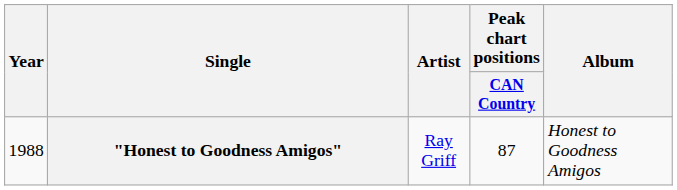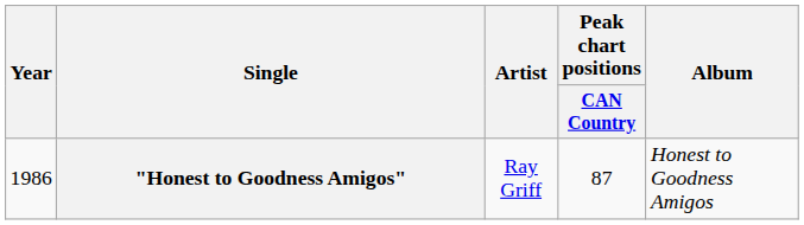 <table class="wikitable plainrowheaders" style="text-align:center;">
 <tr>
 <th rowspan="2">Year</th>
 <th rowspan="2" style="width:20em;">Single</th>
 <th rowspan="2">Artist</th>
 <th colspan="1">Peak chart positions</th>
 <th rowspan="2">Album</th>
 </tr>
 <tr>
 <th style="width:4em;font-size:90%;"><a href='#'>CAN Country</a></th>
 </tr>
 <tr>
-<td>1988</td>
+<td>1986</td>
 <th scope="row">"Honest to Goodness Amigos"</th>
 <td><a href='#'>Ray Griff</a></td>
 <td>87</td>
 <td align="left"><em>Honest to Goodness Amigos</em></td>
 </tr>
 </table>
